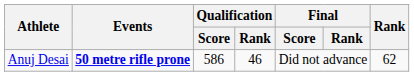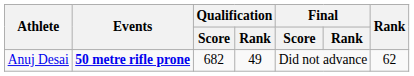 <table class=wikitable style=font-size:90%>
 <tr>
 <th rowspan=2>Athlete</th>
 <th rowspan=2>Events</th>
 <th colspan=2>Qualification</th>
 <th colspan=2>Final</th>
 <th rowspan=2>Rank</th>
 </tr>
 <tr>
 <th>Score</th>
 <th>Rank</th>
 <th>Score</th>
 <th>Rank</th>
 </tr>
 <tr>
 <td><a href='#'>Anuj Desai</a></td>
 <td><strong><a href='#'>50 metre rifle prone</a></strong></td>
-<td align=center>586</td>
-<td align=center>46</td>
+<td align=center>682</td>
+<td align=center>49</td>
 <td colspan=2  align=center>Did not advance</td>
 <td align=center>62</td>
 </tr>
 </table>
